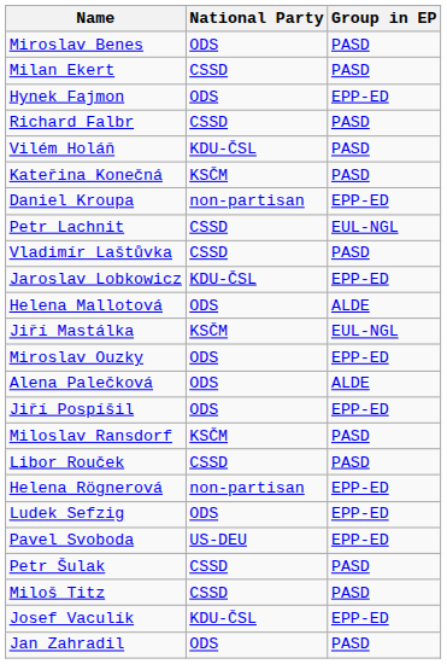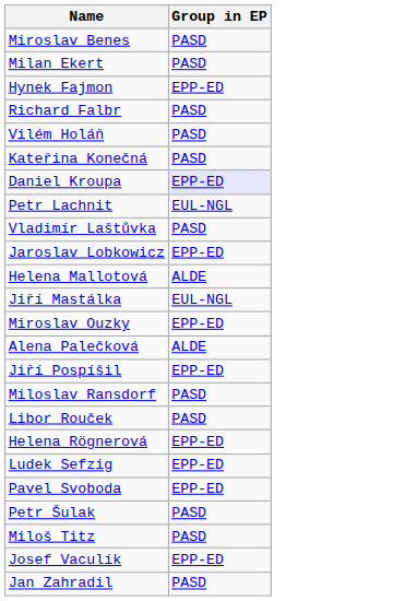 <table class="wikitable">
 <tr>
 <th>Name</th>
-<th>National Party</th>
 <th>Group in EP</th>
 </tr>
 <tr>
 <td><a href='#'>Miroslav Benes</a></td>
-<td><a href='#'>ODS</a></td>
 <td><a href='#'>PASD</a></td>
 </tr>
 <tr>
 <td><a href='#'>Milan Ekert</a></td>
-<td><a href='#'>CSSD</a></td>
 <td><a href='#'>PASD</a></td>
 </tr>
 <tr>
 <td><a href='#'>Hynek Fajmon</a></td>
-<td><a href='#'>ODS</a></td>
 <td><a href='#'>EPP-ED</a></td>
 </tr>
 <tr>
 <td><a href='#'>Richard Falbr</a></td>
-<td><a href='#'>CSSD</a></td>
 <td><a href='#'>PASD</a></td>
 </tr>
 <tr>
 <td><a href='#'>Vilém Holáň</a></td>
-<td><a href='#'>KDU-ČSL</a></td>
 <td><a href='#'>PASD</a></td>
 </tr>
 <tr>
 <td><a href='#'>Kateřina Konečná</a></td>
-<td><a href='#'>KSČM</a></td>
 <td><a href='#'>PASD</a></td>
 </tr>
 <tr>
 <td><a href='#'>Daniel Kroupa</a></td>
-<td><a href='#'>non-partisan</a></td>
-<td><a href='#'>EPP-ED</a></td>
+<td style="background: lavender;"><a href='#'>EPP-ED</a></td>
 </tr>
 <tr>
 <td><a href='#'>Petr Lachnit</a></td>
-<td><a href='#'>CSSD</a></td>
 <td><a href='#'>EUL-NGL</a></td>
 </tr>
 <tr>
 <td><a href='#'>Vladimír Laštůvka</a></td>
-<td><a href='#'>CSSD</a></td>
 <td><a href='#'>PASD</a></td>
 </tr>
 <tr>
 <td><a href='#'>Jaroslav Lobkowicz</a></td>
-<td><a href='#'>KDU-ČSL</a></td>
 <td><a href='#'>EPP-ED</a></td>
 </tr>
 <tr>
 <td><a href='#'>Helena Mallotová</a></td>
-<td><a href='#'>ODS</a></td>
 <td><a href='#'>ALDE</a></td>
 </tr>
 <tr>
 <td><a href='#'>Jiří Mastálka</a></td>
-<td><a href='#'>KSČM</a></td>
 <td><a href='#'>EUL-NGL</a></td>
 </tr>
 <tr>
 <td><a href='#'>Miroslav Ouzky</a></td>
-<td><a href='#'>ODS</a></td>
 <td><a href='#'>EPP-ED</a></td>
 </tr>
 <tr>
 <td><a href='#'>Alena Palečková</a></td>
-<td><a href='#'>ODS</a></td>
 <td><a href='#'>ALDE</a></td>
 </tr>
 <tr>
 <td><a href='#'>Jiří Pospíšil</a></td>
-<td><a href='#'>ODS</a></td>
 <td><a href='#'>EPP-ED</a></td>
 </tr>
 <tr>
 <td><a href='#'>Miloslav Ransdorf</a></td>
-<td><a href='#'>KSČM</a></td>
 <td><a href='#'>PASD</a></td>
 </tr>
 <tr>
 <td><a href='#'>Libor Rouček</a></td>
-<td><a href='#'>CSSD</a></td>
 <td><a href='#'>PASD</a></td>
 </tr>
 <tr>
 <td><a href='#'>Helena Rögnerová</a></td>
-<td><a href='#'>non-partisan</a></td>
 <td><a href='#'>EPP-ED</a></td>
 </tr>
 <tr>
 <td><a href='#'>Ludek Sefzig</a></td>
-<td><a href='#'>ODS</a></td>
 <td><a href='#'>EPP-ED</a></td>
 </tr>
 <tr>
 <td><a href='#'>Pavel Svoboda</a></td>
-<td><a href='#'>US-DEU</a></td>
 <td><a href='#'>EPP-ED</a></td>
 </tr>
 <tr>
 <td><a href='#'>Petr Šulak</a></td>
-<td><a href='#'>CSSD</a></td>
 <td><a href='#'>PASD</a></td>
 </tr>
 <tr>
 <td><a href='#'>Miloš Titz</a></td>
-<td><a href='#'>CSSD</a></td>
 <td><a href='#'>PASD</a></td>
 </tr>
 <tr>
 <td><a href='#'>Josef Vaculík</a></td>
-<td><a href='#'>KDU-ČSL</a></td>
 <td><a href='#'>EPP-ED</a></td>
 </tr>
 <tr>
 <td><a href='#'>Jan Zahradil</a></td>
-<td><a href='#'>ODS</a></td>
 <td><a href='#'>PASD</a></td>
 </tr>
 </table>
